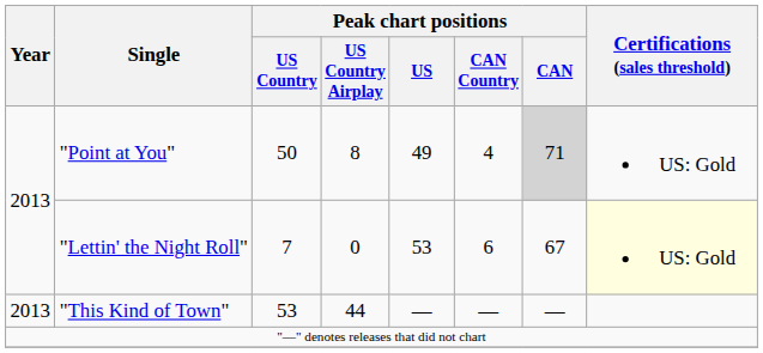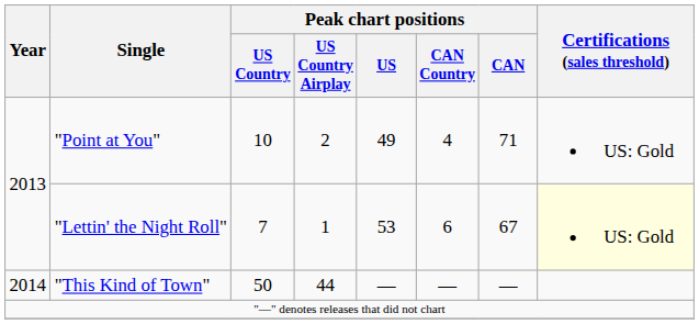 <table class="wikitable" style="text-align:center;">
 <tr>
 <th rowspan="2">Year</th>
 <th rowspan="2">Single</th>
 <th colspan="5">Peak chart positions</th>
 <th scope="col" rowspan="2" style="width:8em;"><a href='#'>Certifications</a><br><small>(<a href='#'>sales threshold</a>)</small></th>
 </tr>
 <tr style="font-size:smaller;">
 <th width="45"><a href='#'>US Country</a><br></th>
 <th width="45"><a href='#'>US Country Airplay</a><br></th>
 <th width="45"><a href='#'>US</a><br></th>
 <th width="45"><a href='#'>CAN Country</a><br></th>
 <th width="45"><a href='#'>CAN</a><br></th>
 </tr>
 <tr>
 <td rowspan="2">2013</td>
 <td align="left">"<a href='#'>Point at You</a>"</td>
-<td>50</td>
-<td>8</td>
+<td>10</td>
+<td>2</td>
 <td>49</td>
 <td>4</td>
-<td style="background: lightgrey;">71</td>
+<td>71</td>
 <td><br><ul><li>US: Gold</li></ul></td>
 </tr>
 <tr>
 <td align="left">"<a href='#'>Lettin' the Night Roll</a>"</td>
 <td>7</td>
-<td>0</td>
+<td>1</td>
 <td>53</td>
 <td>6</td>
 <td>67</td>
 <td style="background: lightyellow;"><br><ul><li>US: Gold</li></ul></td>
 </tr>
 <tr>
-<td>2013</td>
+<td>2014</td>
 <td align="left">"<a href='#'>This Kind of Town</a>"</td>
-<td>53</td>
+<td>50</td>
 <td>44</td>
 <td>—</td>
 <td>—</td>
 <td>—</td>
 <td></td>
 </tr>
 <tr>
 <td colspan="8" style="font-size:8pt">"—" denotes releases that did not chart</td>
 </tr>
 <tr>
 </tr>
 </table>
